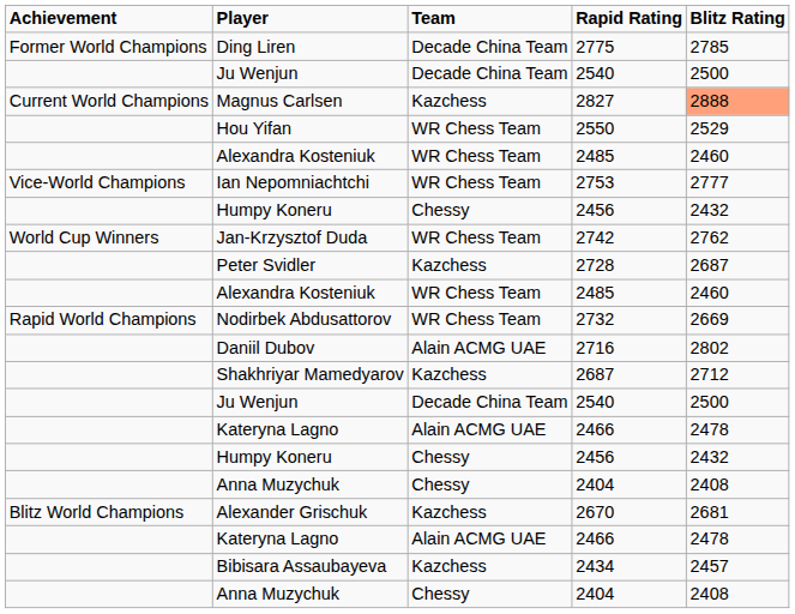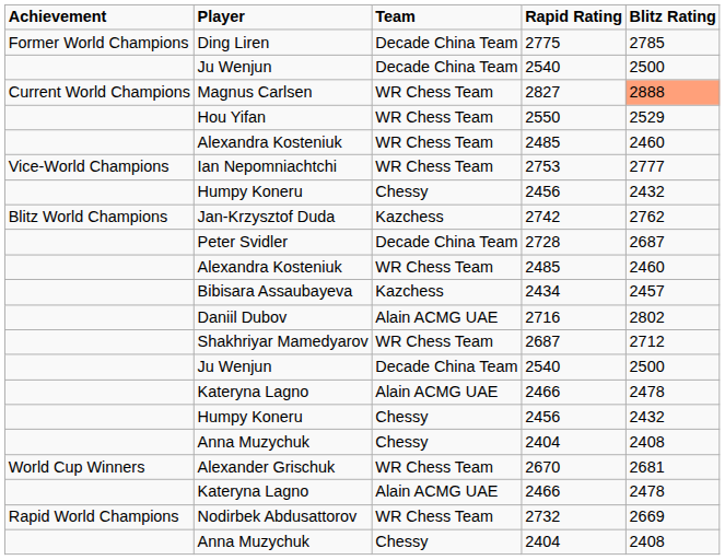 <table class="wikitable">
 <tr>
 <td><strong>Achievement</strong></td>
 <td><strong>Player</strong></td>
 <td><strong>Team</strong></td>
 <td><strong>Rapid Rating</strong></td>
 <td><strong>Blitz Rating</strong></td>
 </tr>
 <tr>
 <td>Former World Champions</td>
 <td>Ding Liren</td>
 <td>Decade China Team</td>
 <td>2775</td>
 <td>2785</td>
 </tr>
 <tr>
 <td></td>
 <td>Ju Wenjun</td>
 <td>Decade China Team</td>
 <td>2540</td>
 <td>2500</td>
 </tr>
 <tr>
 <td>Current World Champions</td>
 <td>Magnus Carlsen</td>
-<td>Kazchess</td>
+<td>WR Chess Team</td>
 <td>2827</td>
 <td style="background: lightsalmon;">2888</td>
 </tr>
 <tr>
 <td></td>
 <td>Hou Yifan</td>
 <td>WR Chess Team</td>
 <td>2550</td>
 <td>2529</td>
 </tr>
 <tr>
 <td></td>
 <td>Alexandra  Kosteniuk</td>
 <td>WR Chess Team</td>
 <td>2485</td>
 <td>2460</td>
 </tr>
 <tr>
 <td>Vice-World Champions</td>
 <td>Ian Nepomniachtchi</td>
 <td>WR Chess Team</td>
 <td>2753</td>
 <td>2777</td>
 </tr>
 <tr>
 <td></td>
 <td>Humpy  Koneru</td>
 <td>Chessy</td>
 <td>2456</td>
 <td>2432</td>
 </tr>
 <tr>
-<td>World Cup Winners</td>
+<td>Blitz World Champions</td>
 <td>Jan-Krzysztof  Duda</td>
-<td>WR Chess Team</td>
+<td>Kazchess</td>
 <td>2742</td>
 <td>2762</td>
 </tr>
 <tr>
 <td></td>
 <td>Peter Svidler</td>
-<td>Kazchess</td>
+<td>Decade China Team</td>
 <td>2728</td>
 <td>2687</td>
 </tr>
 <tr>
 <td></td>
 <td>Alexandra Kosteniuk</td>
 <td>WR Chess Team</td>
 <td>2485</td>
 <td>2460</td>
 </tr>
 <tr>
-<td>Rapid World Champions</td>
-<td>Nodirbek Abdusattorov</td>
-<td>WR Chess Team</td>
-<td>2732</td>
-<td>2669</td>
+<td></td>
+<td>Bibisara Assaubayeva</td>
+<td>Kazchess</td>
+<td>2434</td>
+<td>2457</td>
 </tr>
 <tr>
 <td></td>
 <td>Daniil Dubov</td>
 <td>Alain ACMG UAE</td>
 <td>2716</td>
 <td>2802</td>
 </tr>
 <tr>
 <td></td>
 <td>Shakhriyar  Mamedyarov</td>
-<td>Kazchess</td>
+<td>WR Chess Team</td>
 <td>2687</td>
 <td>2712</td>
 </tr>
 <tr>
 <td></td>
 <td>Ju Wenjun</td>
 <td>Decade China Team</td>
 <td>2540</td>
 <td>2500</td>
 </tr>
 <tr>
 <td></td>
 <td>Kateryna  Lagno</td>
 <td>Alain ACMG UAE</td>
 <td>2466</td>
 <td>2478</td>
 </tr>
 <tr>
 <td></td>
 <td>Humpy Koneru</td>
 <td>Chessy</td>
 <td>2456</td>
 <td>2432</td>
 </tr>
 <tr>
 <td></td>
 <td>Anna Muzychuk</td>
 <td>Chessy</td>
 <td>2404</td>
 <td>2408</td>
 </tr>
 <tr>
-<td>Blitz World Champions</td>
+<td>World Cup Winners</td>
 <td>Alexander Grischuk</td>
-<td>Kazchess</td>
+<td>WR Chess Team</td>
 <td>2670</td>
 <td>2681</td>
 </tr>
 <tr>
 <td></td>
 <td>Kateryna Lagno</td>
 <td>Alain ACMG UAE</td>
 <td>2466</td>
 <td>2478</td>
 </tr>
 <tr>
-<td></td>
-<td>Bibisara Assaubayeva</td>
-<td>Kazchess</td>
-<td>2434</td>
-<td>2457</td>
+<td>Rapid World Champions</td>
+<td>Nodirbek Abdusattorov</td>
+<td>WR Chess Team</td>
+<td>2732</td>
+<td>2669</td>
 </tr>
 <tr>
 <td></td>
 <td>Anna Muzychuk</td>
 <td>Chessy</td>
 <td>2404</td>
 <td>2408</td>
 </tr>
 </table>
